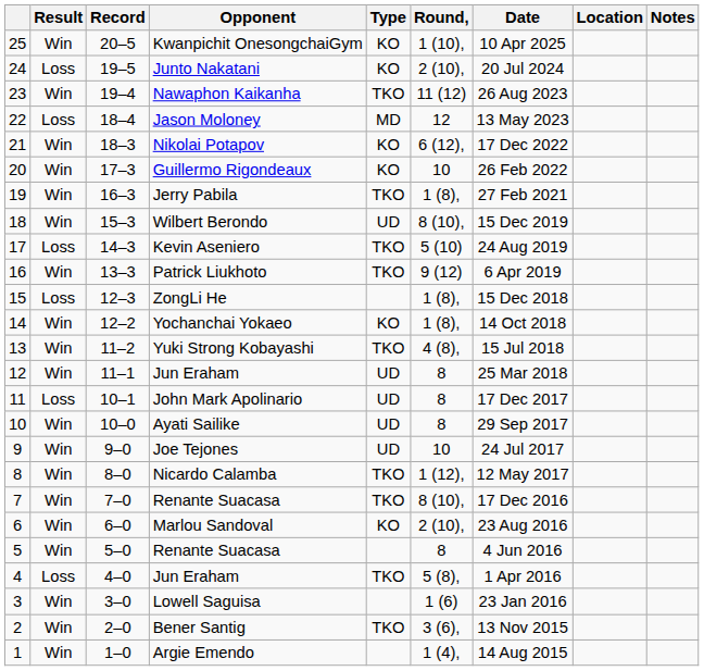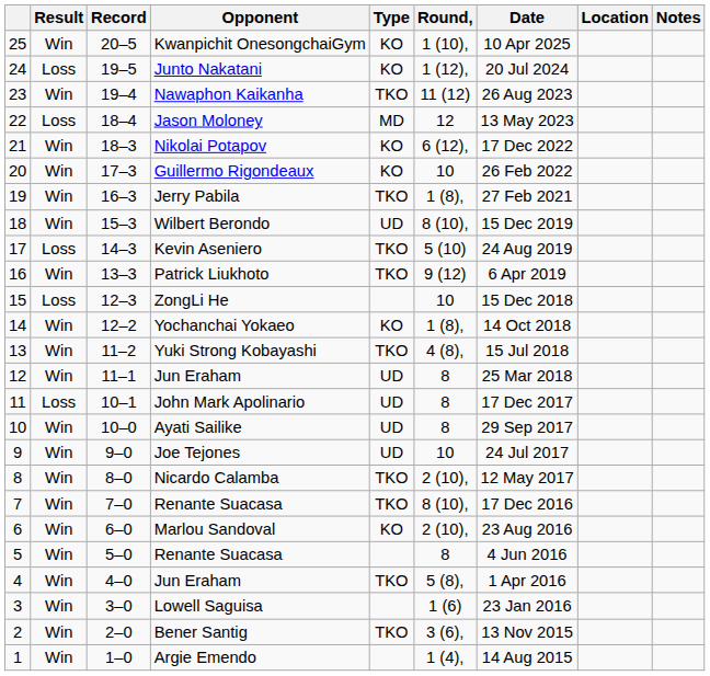 <table class="wikitable" style="text-align:center; font-size:95%">
 <tr>
 <th></th>
 <th>Result</th>
 <th>Record</th>
 <th>Opponent</th>
 <th>Type</th>
 <th>Round, </th>
 <th>Date</th>
 <th>Location</th>
 <th>Notes</th>
 </tr>
 <tr>
 <td>25</td>
 <td>Win</td>
 <td>20–5</td>
 <td align=left>Kwanpichit OnesongchaiGym</td>
 <td>KO</td>
 <td>1 (10), </td>
 <td>10 Apr 2025</td>
 <td align="left"></td>
 <td align=left></td>
 </tr>
 <tr>
 <td>24</td>
 <td>Loss</td>
 <td>19–5</td>
 <td align=left><a href='#'>Junto Nakatani</a></td>
 <td>KO</td>
-<td>2 (10), </td>
+<td>1 (12), </td>
 <td>20 Jul 2024</td>
 <td align="left"></td>
 <td align=left></td>
 </tr>
 <tr>
 <td>23</td>
 <td>Win</td>
 <td>19–4</td>
 <td align=left><a href='#'>Nawaphon Kaikanha</a></td>
 <td>TKO</td>
 <td>11 (12)</td>
 <td>26 Aug 2023</td>
 <td align="left"></td>
 <td></td>
 </tr>
 <tr>
 <td>22</td>
 <td>Loss</td>
 <td>18–4</td>
 <td align=left><a href='#'>Jason Moloney</a></td>
 <td>MD</td>
 <td>12</td>
 <td>13 May 2023</td>
 <td align="left"></td>
 <td align=left></td>
 </tr>
 <tr>
 <td>21</td>
 <td>Win</td>
 <td>18–3</td>
 <td align=left><a href='#'>Nikolai Potapov</a></td>
 <td>KO</td>
 <td>6 (12), </td>
 <td>17 Dec 2022</td>
 <td align="left"></td>
 <td align="left"></td>
 </tr>
 <tr>
 <td>20</td>
 <td>Win</td>
 <td>17–3</td>
 <td align=left><a href='#'>Guillermo Rigondeaux</a></td>
 <td>KO</td>
 <td>10</td>
 <td>26 Feb 2022</td>
 <td align="left"></td>
 <td align="left"></td>
 </tr>
 <tr>
 <td>19</td>
 <td>Win</td>
 <td>16–3</td>
 <td align=left>Jerry Pabila</td>
 <td>TKO</td>
 <td>1 (8), </td>
 <td>27 Feb 2021</td>
 <td align="left"></td>
 <td></td>
 </tr>
 <tr>
 <td>18</td>
 <td>Win</td>
 <td>15–3</td>
 <td align=left>Wilbert Berondo</td>
 <td>UD</td>
 <td>8 (10), </td>
 <td>15 Dec 2019</td>
 <td align="left"></td>
 <td align="left"></td>
 </tr>
 <tr>
 <td>17</td>
 <td>Loss</td>
 <td>14–3</td>
 <td align=left>Kevin Aseniero</td>
 <td>TKO</td>
 <td>5 (10)</td>
 <td>24 Aug 2019</td>
 <td align="left"></td>
 <td align="left"></td>
 </tr>
 <tr>
 <td>16</td>
 <td>Win</td>
 <td>13–3</td>
 <td align=left>Patrick Liukhoto</td>
 <td>TKO</td>
 <td>9 (12)</td>
 <td>6 Apr 2019</td>
 <td align="left"></td>
 <td align="left"></td>
 </tr>
 <tr>
 <td>15</td>
 <td>Loss</td>
 <td>12–3</td>
 <td align=left>ZongLi He</td>
 <td></td>
-<td>1 (8), </td>
+<td>10</td>
 <td>15 Dec 2018</td>
 <td align="left"></td>
 <td align="left"></td>
 </tr>
 <tr>
 <td>14</td>
 <td>Win</td>
 <td>12–2</td>
 <td align=left>Yochanchai Yokaeo</td>
 <td>KO</td>
 <td>1 (8), </td>
 <td>14 Oct 2018</td>
 <td align="left"></td>
 <td></td>
 </tr>
 <tr>
 <td>13</td>
 <td>Win</td>
 <td>11–2</td>
 <td align=left>Yuki Strong Kobayashi</td>
 <td>TKO</td>
 <td>4 (8), </td>
 <td>15 Jul 2018</td>
 <td align="left"></td>
 <td></td>
 </tr>
 <tr>
 <td>12</td>
 <td>Win</td>
 <td>11–1</td>
 <td align=left>Jun Eraham</td>
 <td>UD</td>
 <td>8</td>
 <td>25 Mar 2018</td>
 <td align="left"></td>
 <td></td>
 </tr>
 <tr>
 <td>11</td>
 <td>Loss</td>
 <td>10–1</td>
 <td align=left>John Mark Apolinario</td>
 <td>UD</td>
 <td>8</td>
 <td>17 Dec 2017</td>
 <td align="left"></td>
 <td></td>
 </tr>
 <tr>
 <td>10</td>
 <td>Win</td>
 <td>10–0</td>
 <td align=left>Ayati Sailike</td>
 <td>UD</td>
 <td>8</td>
 <td>29 Sep 2017</td>
 <td align="left"></td>
 <td></td>
 </tr>
 <tr>
 <td>9</td>
 <td>Win</td>
 <td>9–0</td>
 <td align=left>Joe Tejones</td>
 <td>UD</td>
 <td>10</td>
 <td>24 Jul 2017</td>
 <td align="left"></td>
 <td align="left"></td>
 </tr>
 <tr>
 <td>8</td>
 <td>Win</td>
 <td>8–0</td>
 <td align=left>Nicardo Calamba</td>
 <td>TKO</td>
-<td>1 (12), </td>
+<td>2 (10), </td>
 <td>12 May 2017</td>
 <td align="left"></td>
 <td></td>
 </tr>
 <tr>
 <td>7</td>
 <td>Win</td>
 <td>7–0</td>
 <td align=left>Renante Suacasa</td>
 <td>TKO</td>
 <td>8 (10), </td>
 <td>17 Dec 2016</td>
 <td align="left"></td>
 <td></td>
 </tr>
 <tr>
 <td>6</td>
 <td>Win</td>
 <td>6–0</td>
 <td align=left>Marlou Sandoval</td>
 <td>KO</td>
 <td>2 (10), </td>
 <td>23 Aug 2016</td>
 <td align="left"></td>
 <td></td>
 </tr>
 <tr>
 <td>5</td>
 <td>Win</td>
 <td>5–0</td>
 <td align=left>Renante Suacasa</td>
 <td></td>
 <td>8</td>
 <td>4 Jun 2016</td>
 <td align="left"></td>
 <td></td>
 </tr>
 <tr>
 <td>4</td>
-<td>Loss</td>
+<td>Win</td>
 <td>4–0</td>
 <td align=left>Jun Eraham</td>
 <td>TKO</td>
 <td>5 (8), </td>
 <td>1 Apr 2016</td>
 <td align="left"></td>
 <td></td>
 </tr>
 <tr>
 <td>3</td>
 <td>Win</td>
 <td>3–0</td>
 <td align=left>Lowell Saguisa</td>
 <td></td>
 <td>1 (6)</td>
 <td>23 Jan 2016</td>
 <td align="left"></td>
 <td></td>
 </tr>
 <tr>
 <td>2</td>
 <td>Win</td>
 <td>2–0</td>
 <td align=left>Bener Santig</td>
 <td>TKO</td>
 <td>3 (6), </td>
 <td>13 Nov 2015</td>
 <td align="left"></td>
 <td></td>
 </tr>
 <tr>
 <td>1</td>
 <td>Win</td>
 <td>1–0</td>
 <td align=left>Argie Emendo</td>
 <td></td>
 <td>1 (4), </td>
 <td>14 Aug 2015</td>
 <td align="left"></td>
 <td align="left"></td>
 </tr>
 </table>
